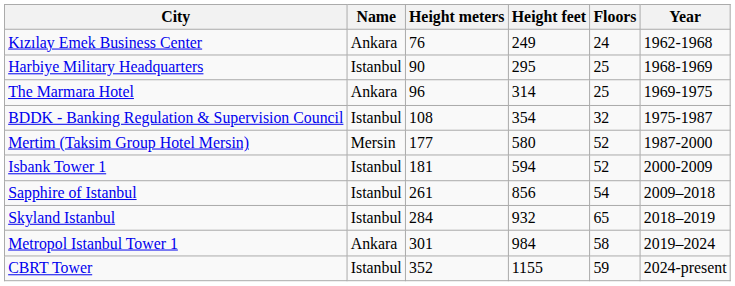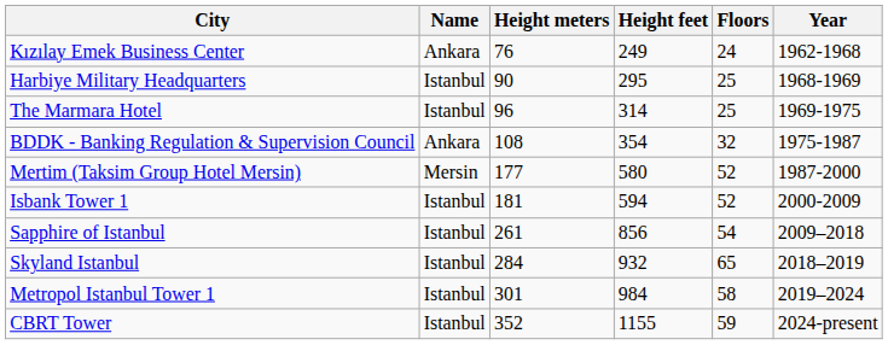 <table class="wikitable">
 <tr>
 <th>City</th>
 <th>Name</th>
 <th>Height meters</th>
 <th>Height feet</th>
 <th>Floors</th>
 <th>Year</th>
 </tr>
 <tr>
 <td><a href='#'>Kızılay Emek Business Center</a></td>
 <td>Ankara</td>
 <td>76</td>
 <td>249</td>
 <td>24</td>
 <td>1962-1968</td>
 </tr>
 <tr>
 <td><a href='#'>Harbiye Military Headquarters</a></td>
 <td>Istanbul</td>
 <td>90</td>
 <td>295</td>
 <td>25</td>
 <td>1968-1969</td>
 </tr>
 <tr>
 <td><a href='#'>The Marmara Hotel</a></td>
-<td>Ankara</td>
+<td>Istanbul</td>
 <td>96</td>
 <td>314</td>
 <td>25</td>
 <td>1969-1975</td>
 </tr>
 <tr>
 <td><a href='#'>BDDK - Banking Regulation & Supervision Council</a></td>
-<td>Istanbul</td>
+<td>Ankara</td>
 <td>108</td>
 <td>354</td>
 <td>32</td>
 <td>1975-1987</td>
 </tr>
 <tr>
 <td><a href='#'>Mertim (Taksim Group Hotel Mersin)</a></td>
 <td>Mersin</td>
 <td>177</td>
 <td>580</td>
 <td>52</td>
 <td>1987-2000</td>
 </tr>
 <tr>
 <td><a href='#'>Isbank Tower 1</a></td>
 <td>Istanbul</td>
 <td>181</td>
 <td>594</td>
 <td>52</td>
 <td>2000-2009</td>
 </tr>
 <tr>
 <td><a href='#'>Sapphire of Istanbul</a></td>
 <td>Istanbul</td>
 <td>261</td>
 <td>856</td>
 <td>54</td>
 <td>2009–2018</td>
 </tr>
 <tr>
 <td><a href='#'>Skyland Istanbul</a></td>
 <td>Istanbul</td>
 <td>284</td>
 <td>932</td>
 <td>65</td>
 <td>2018–2019</td>
 </tr>
 <tr>
 <td><a href='#'>Metropol Istanbul Tower 1</a></td>
-<td>Ankara</td>
+<td>Istanbul</td>
 <td>301</td>
 <td>984</td>
 <td>58</td>
 <td>2019–2024</td>
 </tr>
 <tr>
 <td><a href='#'>CBRT Tower</a></td>
 <td>Istanbul</td>
 <td>352</td>
 <td>1155</td>
 <td>59</td>
 <td>2024-present</td>
 </tr>
 </table>
